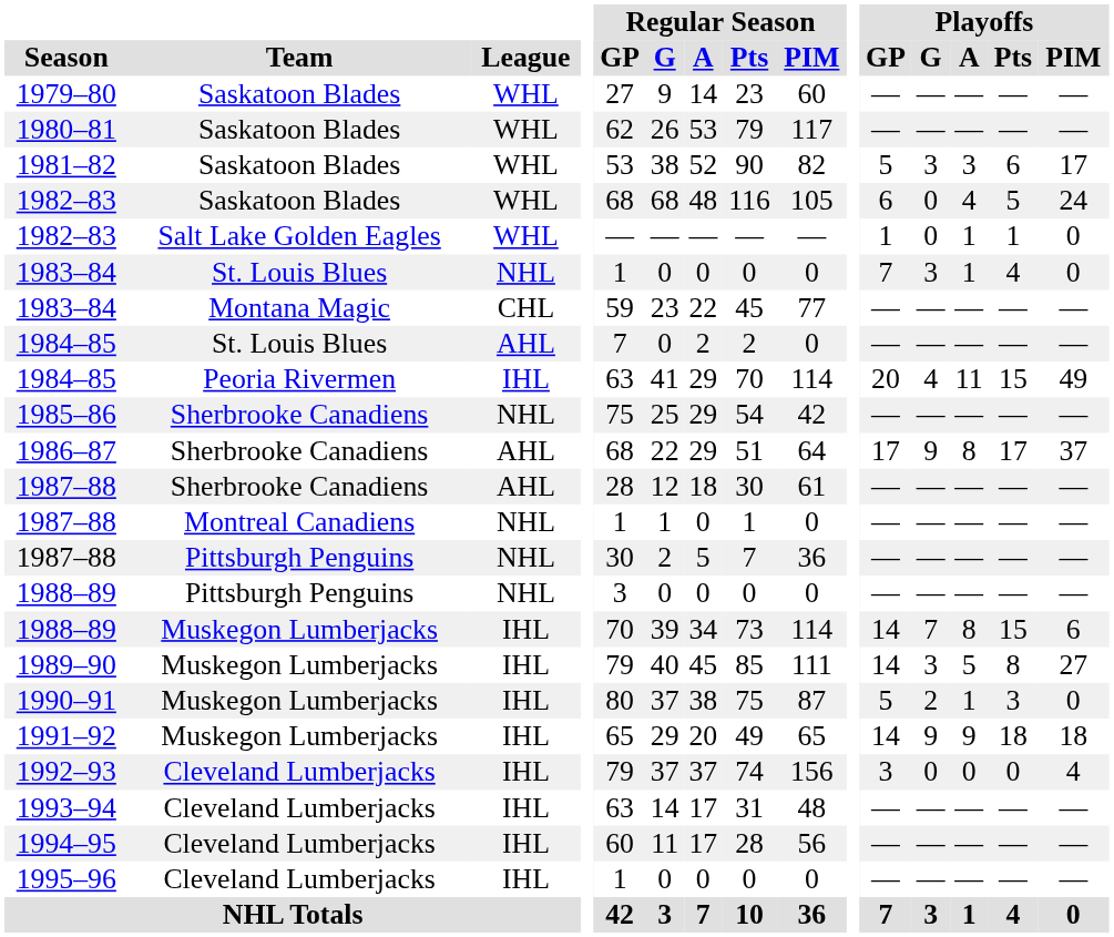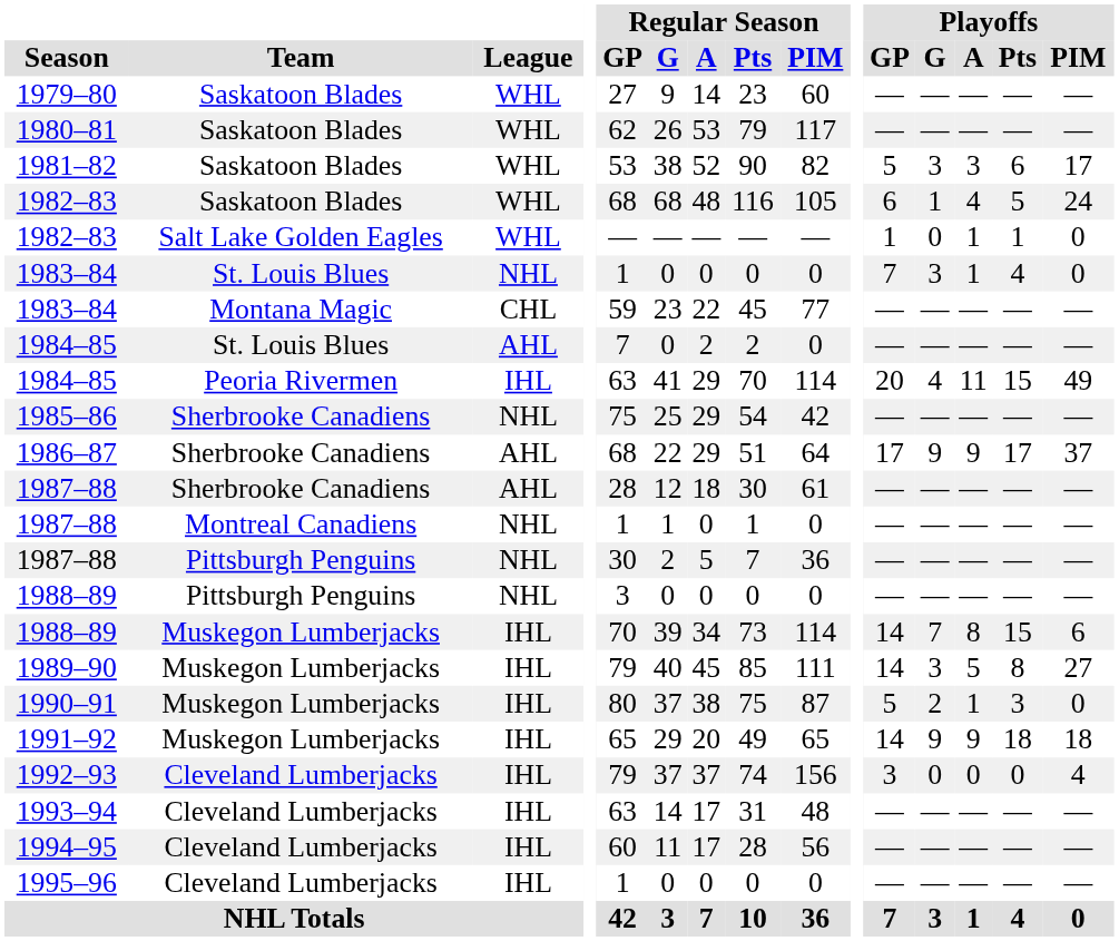 <table border="0" cellpadding="1" cellspacing="0" style="text-align:center; width:70%">
 <tr bgcolor="#e0e0e0">
 <th colspan="3"  bgcolor="#ffffff"> </th>
 <th rowspan="99" bgcolor="#ffffff"> </th>
 <th colspan="5">Regular Season</th>
 <th rowspan="99" bgcolor="#ffffff"> </th>
 <th colspan="5">Playoffs</th>
 </tr>
 <tr bgcolor="#e0e0e0">
 <th>Season</th>
 <th>Team</th>
 <th>League</th>
 <th>GP</th>
 <th><a href='#'>G</a></th>
 <th><a href='#'>A</a></th>
 <th><a href='#'>Pts</a></th>
 <th><a href='#'>PIM</a></th>
 <th>GP</th>
 <th>G</th>
 <th>A</th>
 <th>Pts</th>
 <th>PIM</th>
 </tr>
 <tr>
 <td><a href='#'>1979–80</a></td>
 <td><a href='#'>Saskatoon Blades</a></td>
 <td><a href='#'>WHL</a></td>
 <td>27</td>
 <td>9</td>
 <td>14</td>
 <td>23</td>
 <td>60</td>
 <td>—</td>
 <td>—</td>
 <td>—</td>
 <td>—</td>
 <td>—</td>
 </tr>
 <tr bgcolor="#f0f0f0">
 <td><a href='#'>1980–81</a></td>
 <td>Saskatoon Blades</td>
 <td>WHL</td>
 <td>62</td>
 <td>26</td>
 <td>53</td>
 <td>79</td>
 <td>117</td>
 <td>—</td>
 <td>—</td>
 <td>—</td>
 <td>—</td>
 <td>—</td>
 </tr>
 <tr>
 <td><a href='#'>1981–82</a></td>
 <td>Saskatoon Blades</td>
 <td>WHL</td>
 <td>53</td>
 <td>38</td>
 <td>52</td>
 <td>90</td>
 <td>82</td>
 <td>5</td>
 <td>3</td>
 <td>3</td>
 <td>6</td>
 <td>17</td>
 </tr>
 <tr bgcolor="#f0f0f0">
 <td><a href='#'>1982–83</a></td>
 <td>Saskatoon Blades</td>
 <td>WHL</td>
 <td>68</td>
 <td>68</td>
 <td>48</td>
 <td>116</td>
 <td>105</td>
 <td>6</td>
-<td>0</td>
+<td>1</td>
 <td>4</td>
 <td>5</td>
 <td>24</td>
 </tr>
 <tr>
 <td><a href='#'>1982–83</a></td>
 <td><a href='#'>Salt Lake Golden Eagles</a></td>
 <td><a href='#'>WHL</a></td>
 <td>—</td>
 <td>—</td>
 <td>—</td>
 <td>—</td>
 <td>—</td>
 <td>1</td>
 <td>0</td>
 <td>1</td>
 <td>1</td>
 <td>0</td>
 </tr>
 <tr bgcolor="#f0f0f0">
 <td><a href='#'>1983–84</a></td>
 <td><a href='#'>St. Louis Blues</a></td>
 <td><a href='#'>NHL</a></td>
 <td>1</td>
 <td>0</td>
 <td>0</td>
 <td>0</td>
 <td>0</td>
 <td>7</td>
 <td>3</td>
 <td>1</td>
 <td>4</td>
 <td>0</td>
 </tr>
 <tr>
 <td><a href='#'>1983–84</a></td>
 <td><a href='#'>Montana Magic</a></td>
 <td>CHL</td>
 <td>59</td>
 <td>23</td>
 <td>22</td>
 <td>45</td>
 <td>77</td>
 <td>—</td>
 <td>—</td>
 <td>—</td>
 <td>—</td>
 <td>—</td>
 </tr>
 <tr bgcolor="#f0f0f0">
 <td><a href='#'>1984–85</a></td>
 <td>St. Louis Blues</td>
 <td><a href='#'>AHL</a></td>
 <td>7</td>
 <td>0</td>
 <td>2</td>
 <td>2</td>
 <td>0</td>
 <td>—</td>
 <td>—</td>
 <td>—</td>
 <td>—</td>
 <td>—</td>
 </tr>
 <tr>
 <td><a href='#'>1984–85</a></td>
 <td><a href='#'>Peoria Rivermen</a></td>
 <td><a href='#'>IHL</a></td>
 <td>63</td>
 <td>41</td>
 <td>29</td>
 <td>70</td>
 <td>114</td>
 <td>20</td>
 <td>4</td>
 <td>11</td>
 <td>15</td>
 <td>49</td>
 </tr>
 <tr bgcolor="#f0f0f0">
 <td><a href='#'>1985–86</a></td>
 <td><a href='#'>Sherbrooke Canadiens</a></td>
 <td>NHL</td>
 <td>75</td>
 <td>25</td>
 <td>29</td>
 <td>54</td>
 <td>42</td>
 <td>—</td>
 <td>—</td>
 <td>—</td>
 <td>—</td>
 <td>—</td>
 </tr>
 <tr>
 <td><a href='#'>1986–87</a></td>
 <td>Sherbrooke Canadiens</td>
 <td>AHL</td>
 <td>68</td>
 <td>22</td>
 <td>29</td>
 <td>51</td>
 <td>64</td>
 <td>17</td>
 <td>9</td>
-<td>8</td>
+<td>9</td>
 <td>17</td>
 <td>37</td>
 </tr>
 <tr bgcolor="#f0f0f0">
 <td><a href='#'>1987–88</a></td>
 <td>Sherbrooke Canadiens</td>
 <td>AHL</td>
 <td>28</td>
 <td>12</td>
 <td>18</td>
 <td>30</td>
 <td>61</td>
 <td>—</td>
 <td>—</td>
 <td>—</td>
 <td>—</td>
 <td>—</td>
 </tr>
 <tr>
 <td><a href='#'>1987–88</a></td>
 <td><a href='#'>Montreal Canadiens</a></td>
 <td>NHL</td>
 <td>1</td>
 <td>1</td>
 <td>0</td>
 <td>1</td>
 <td>0</td>
 <td>—</td>
 <td>—</td>
 <td>—</td>
 <td>—</td>
 <td>—</td>
 </tr>
 <tr bgcolor="#f0f0f0">
 <td>1987–88</td>
 <td><a href='#'>Pittsburgh Penguins</a></td>
 <td>NHL</td>
 <td>30</td>
 <td>2</td>
 <td>5</td>
 <td>7</td>
 <td>36</td>
 <td>—</td>
 <td>—</td>
 <td>—</td>
 <td>—</td>
 <td>—</td>
 </tr>
 <tr>
 <td><a href='#'>1988–89</a></td>
 <td>Pittsburgh Penguins</td>
 <td>NHL</td>
 <td>3</td>
 <td>0</td>
 <td>0</td>
 <td>0</td>
 <td>0</td>
 <td>—</td>
 <td>—</td>
 <td>—</td>
 <td>—</td>
 <td>—</td>
 </tr>
 <tr bgcolor="#f0f0f0">
 <td><a href='#'>1988–89</a></td>
 <td><a href='#'>Muskegon Lumberjacks</a></td>
 <td>IHL</td>
 <td>70</td>
 <td>39</td>
 <td>34</td>
 <td>73</td>
 <td>114</td>
 <td>14</td>
 <td>7</td>
 <td>8</td>
 <td>15</td>
 <td>6</td>
 </tr>
 <tr>
 <td><a href='#'>1989–90</a></td>
 <td>Muskegon Lumberjacks</td>
 <td>IHL</td>
 <td>79</td>
 <td>40</td>
 <td>45</td>
 <td>85</td>
 <td>111</td>
 <td>14</td>
 <td>3</td>
 <td>5</td>
 <td>8</td>
 <td>27</td>
 </tr>
 <tr bgcolor="#f0f0f0">
 <td><a href='#'>1990–91</a></td>
 <td>Muskegon Lumberjacks</td>
 <td>IHL</td>
 <td>80</td>
 <td>37</td>
 <td>38</td>
 <td>75</td>
 <td>87</td>
 <td>5</td>
 <td>2</td>
 <td>1</td>
 <td>3</td>
 <td>0</td>
 </tr>
 <tr>
 <td><a href='#'>1991–92</a></td>
 <td>Muskegon Lumberjacks</td>
 <td>IHL</td>
 <td>65</td>
 <td>29</td>
 <td>20</td>
 <td>49</td>
 <td>65</td>
 <td>14</td>
 <td>9</td>
 <td>9</td>
 <td>18</td>
 <td>18</td>
 </tr>
 <tr bgcolor="#f0f0f0">
 <td><a href='#'>1992–93</a></td>
 <td><a href='#'>Cleveland Lumberjacks</a></td>
 <td>IHL</td>
 <td>79</td>
 <td>37</td>
 <td>37</td>
 <td>74</td>
 <td>156</td>
 <td>3</td>
 <td>0</td>
 <td>0</td>
 <td>0</td>
 <td>4</td>
 </tr>
 <tr>
 <td><a href='#'>1993–94</a></td>
 <td>Cleveland Lumberjacks</td>
 <td>IHL</td>
 <td>63</td>
 <td>14</td>
 <td>17</td>
 <td>31</td>
 <td>48</td>
 <td>—</td>
 <td>—</td>
 <td>—</td>
 <td>—</td>
 <td>—</td>
 </tr>
 <tr bgcolor="#f0f0f0">
 <td><a href='#'>1994–95</a></td>
 <td>Cleveland Lumberjacks</td>
 <td>IHL</td>
 <td>60</td>
 <td>11</td>
 <td>17</td>
 <td>28</td>
 <td>56</td>
 <td>—</td>
 <td>—</td>
 <td>—</td>
 <td>—</td>
 <td>—</td>
 </tr>
 <tr>
 <td><a href='#'>1995–96</a></td>
 <td>Cleveland Lumberjacks</td>
 <td>IHL</td>
 <td>1</td>
 <td>0</td>
 <td>0</td>
 <td>0</td>
 <td>0</td>
 <td>—</td>
 <td>—</td>
 <td>—</td>
 <td>—</td>
 <td>—</td>
 </tr>
 <tr bgcolor="#e0e0e0">
 <th colspan="3">NHL Totals</th>
 <th>42</th>
 <th>3</th>
 <th>7</th>
 <th>10</th>
 <th>36</th>
 <th>7</th>
 <th>3</th>
 <th>1</th>
 <th>4</th>
 <th>0</th>
 </tr>
 </table>
